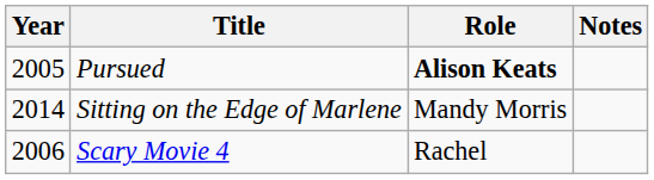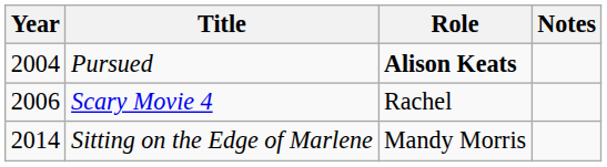 <table class="wikitable sortable">
 <tr>
 <th>Year</th>
 <th>Title</th>
 <th>Role</th>
 <th class="unsortable">Notes</th>
 </tr>
 <tr>
-<td>2005</td>
+<td>2004</td>
 <td><em>Pursued</em></td>
 <td><strong>Alison Keats</strong></td>
+<td></td>
+</tr>
+<tr>
+<td>2006</td>
+<td><em><a href='#'>Scary Movie 4</a></em></td>
+<td>Rachel</td>
 <td></td>
 </tr>
 <tr>
 <td>2014</td>
 <td><em>Sitting on the Edge of Marlene</em></td>
 <td>Mandy Morris</td>
 <td></td>
 </tr>
-<tr>
-<td>2006</td>
-<td><em><a href='#'>Scary Movie 4</a></em></td>
-<td>Rachel</td>
-<td></td>
-</tr>
 </table>
